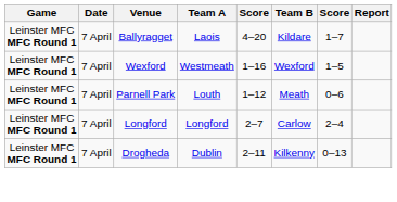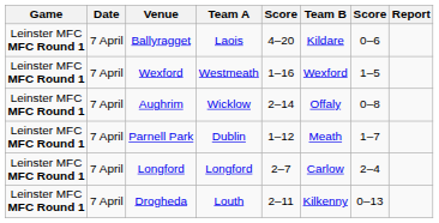 <table class="wikitable">
 <tr>
 <th>Game</th>
 <th>Date</th>
 <th>Venue</th>
 <th>Team A</th>
 <th>Score</th>
 <th>Team B</th>
 <th>Score</th>
 <th>Report</th>
 </tr>
 <tr align="center">
 <td>Leinster MFC<br><strong>MFC Round 1</strong></td>
 <td>7 April</td>
 <td><a href='#'>Ballyragget</a></td>
 <td><a href='#'>Laois</a></td>
 <td>4–20</td>
 <td><a href='#'>Kildare</a></td>
-<td>1–7</td>
+<td>0–6</td>
 <td></td>
 </tr>
 <tr align="center">
 <td>Leinster MFC<br><strong>MFC Round 1</strong></td>
 <td>7 April</td>
 <td><a href='#'>Wexford</a></td>
 <td><a href='#'>Westmeath</a></td>
 <td>1–16</td>
 <td><a href='#'>Wexford</a></td>
 <td>1–5</td>
 <td></td>
 </tr>
 <tr align="center">
 <td>Leinster MFC<br><strong>MFC Round 1</strong></td>
 <td>7 April</td>
+<td><a href='#'>Aughrim</a></td>
+<td><a href='#'>Wicklow</a></td>
+<td>2–14</td>
+<td><a href='#'>Offaly</a></td>
+<td>0–8</td>
+<td></td>
+</tr>
+<tr align="center">
+<td>Leinster MFC<br><strong>MFC Round 1</strong></td>
+<td>7 April</td>
 <td><a href='#'>Parnell Park</a></td>
-<td><a href='#'>Louth</a></td>
+<td><a href='#'>Dublin</a></td>
 <td>1–12</td>
 <td><a href='#'>Meath</a></td>
-<td>0–6</td>
+<td>1–7</td>
 <td></td>
 </tr>
 <tr align="center">
 <td>Leinster MFC<br><strong>MFC Round 1</strong></td>
 <td>7 April</td>
 <td><a href='#'>Longford</a></td>
 <td><a href='#'>Longford</a></td>
 <td>2–7</td>
 <td><a href='#'>Carlow</a></td>
 <td>2–4</td>
 <td></td>
 </tr>
 <tr align="center">
 <td>Leinster MFC<br><strong>MFC Round 1</strong></td>
 <td>7 April</td>
 <td><a href='#'>Drogheda</a></td>
-<td><a href='#'>Dublin</a></td>
+<td><a href='#'>Louth</a></td>
 <td>2–11</td>
 <td><a href='#'>Kilkenny</a></td>
 <td>0–13</td>
 </tr>
 </table>
